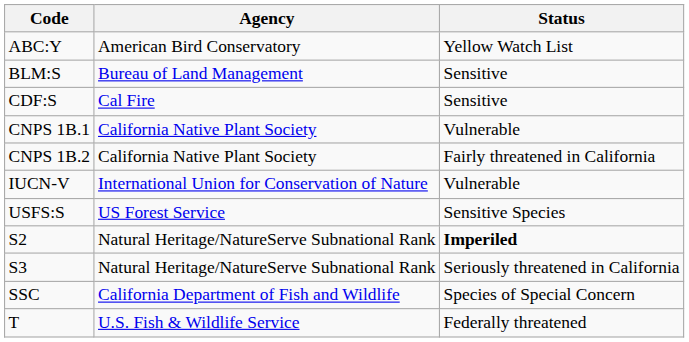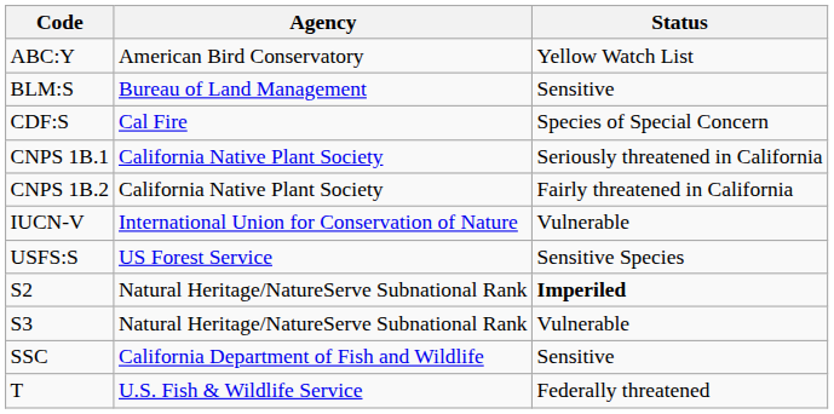 <table class="wikitable">
 <tr>
 <th>Code</th>
 <th>Agency</th>
 <th>Status</th>
 </tr>
 <tr>
 <td>ABC:Y</td>
 <td>American Bird Conservatory</td>
 <td>Yellow Watch List</td>
 </tr>
 <tr>
 <td>BLM:S</td>
 <td><a href='#'>Bureau of Land Management</a></td>
 <td>Sensitive</td>
 </tr>
 <tr>
 <td>CDF:S</td>
 <td><a href='#'>Cal Fire</a></td>
-<td>Sensitive</td>
+<td>Species of Special Concern</td>
 </tr>
 <tr>
 <td>CNPS 1B.1</td>
 <td><a href='#'>California Native Plant Society</a></td>
-<td>Vulnerable</td>
+<td>Seriously threatened in California</td>
 </tr>
 <tr>
 <td>CNPS 1B.2</td>
 <td>California Native Plant Society</td>
 <td>Fairly threatened in California</td>
 </tr>
 <tr>
 <td>IUCN-V</td>
 <td><a href='#'>International Union for Conservation of Nature</a></td>
 <td>Vulnerable</td>
 </tr>
 <tr>
 <td>USFS:S</td>
 <td><a href='#'>US Forest Service</a></td>
 <td>Sensitive Species</td>
 </tr>
 <tr>
 <td>S2</td>
 <td>Natural Heritage/NatureServe Subnational Rank</td>
 <td><strong>Imperiled</strong></td>
 </tr>
 <tr>
 <td>S3</td>
 <td>Natural Heritage/NatureServe Subnational Rank</td>
-<td>Seriously threatened in California</td>
+<td>Vulnerable</td>
 </tr>
 <tr>
 <td>SSC</td>
 <td><a href='#'>California Department of Fish and Wildlife</a></td>
-<td>Species of Special Concern</td>
+<td>Sensitive</td>
 </tr>
 <tr>
 <td>T</td>
 <td><a href='#'>U.S. Fish & Wildlife Service</a></td>
 <td>Federally threatened</td>
 </tr>
 </table>
